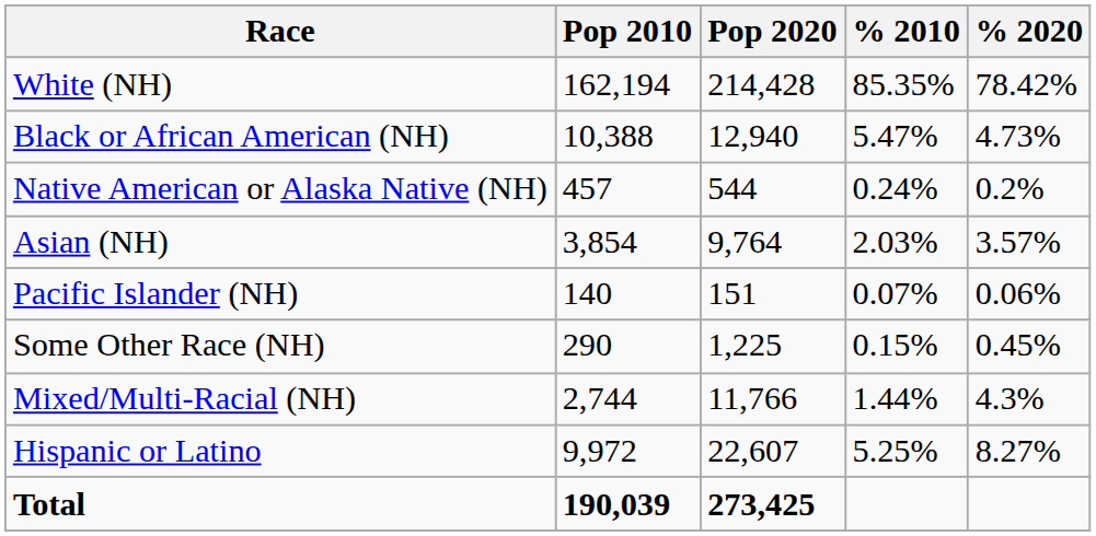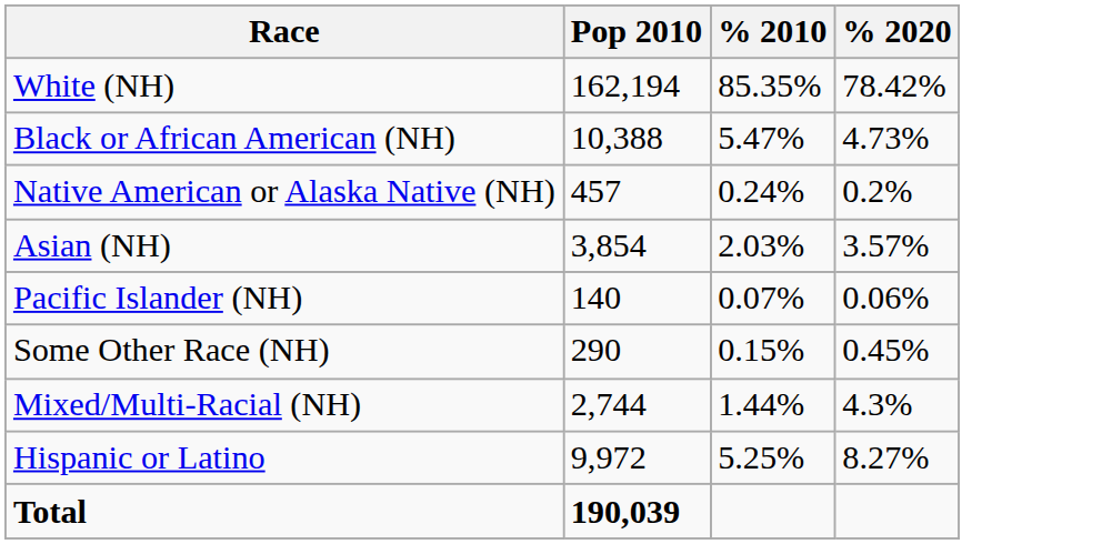 <table class="wikitable">
 <tr>
 <th>Race</th>
 <th>Pop 2010</th>
-<th>Pop 2020</th>
 <th>% 2010</th>
 <th>% 2020</th>
 </tr>
 <tr>
 <td><a href='#'>White</a> (NH)</td>
 <td>162,194</td>
-<td>214,428</td>
 <td>85.35%</td>
 <td>78.42%</td>
 </tr>
 <tr>
 <td><a href='#'>Black or African American</a> (NH)</td>
 <td>10,388</td>
-<td>12,940</td>
 <td>5.47%</td>
 <td>4.73%</td>
 </tr>
 <tr>
 <td><a href='#'>Native American</a> or <a href='#'>Alaska Native</a> (NH)</td>
 <td>457</td>
-<td>544</td>
 <td>0.24%</td>
 <td>0.2%</td>
 </tr>
 <tr>
 <td><a href='#'>Asian</a> (NH)</td>
 <td>3,854</td>
-<td>9,764</td>
 <td>2.03%</td>
 <td>3.57%</td>
 </tr>
 <tr>
 <td><a href='#'>Pacific Islander</a> (NH)</td>
 <td>140</td>
-<td>151</td>
 <td>0.07%</td>
 <td>0.06%</td>
 </tr>
 <tr>
 <td>Some Other Race (NH)</td>
 <td>290</td>
-<td>1,225</td>
 <td>0.15%</td>
 <td>0.45%</td>
 </tr>
 <tr>
 <td><a href='#'>Mixed/Multi-Racial</a> (NH)</td>
 <td>2,744</td>
-<td>11,766</td>
 <td>1.44%</td>
 <td>4.3%</td>
 </tr>
 <tr>
 <td><a href='#'>Hispanic or Latino</a></td>
 <td>9,972</td>
-<td>22,607</td>
 <td>5.25%</td>
 <td>8.27%</td>
 </tr>
 <tr>
 <td><strong>Total</strong></td>
 <td><strong>190,039</strong></td>
-<td><strong>273,425</strong></td>
 <td></td>
 <td></td>
 </tr>
 </table>
